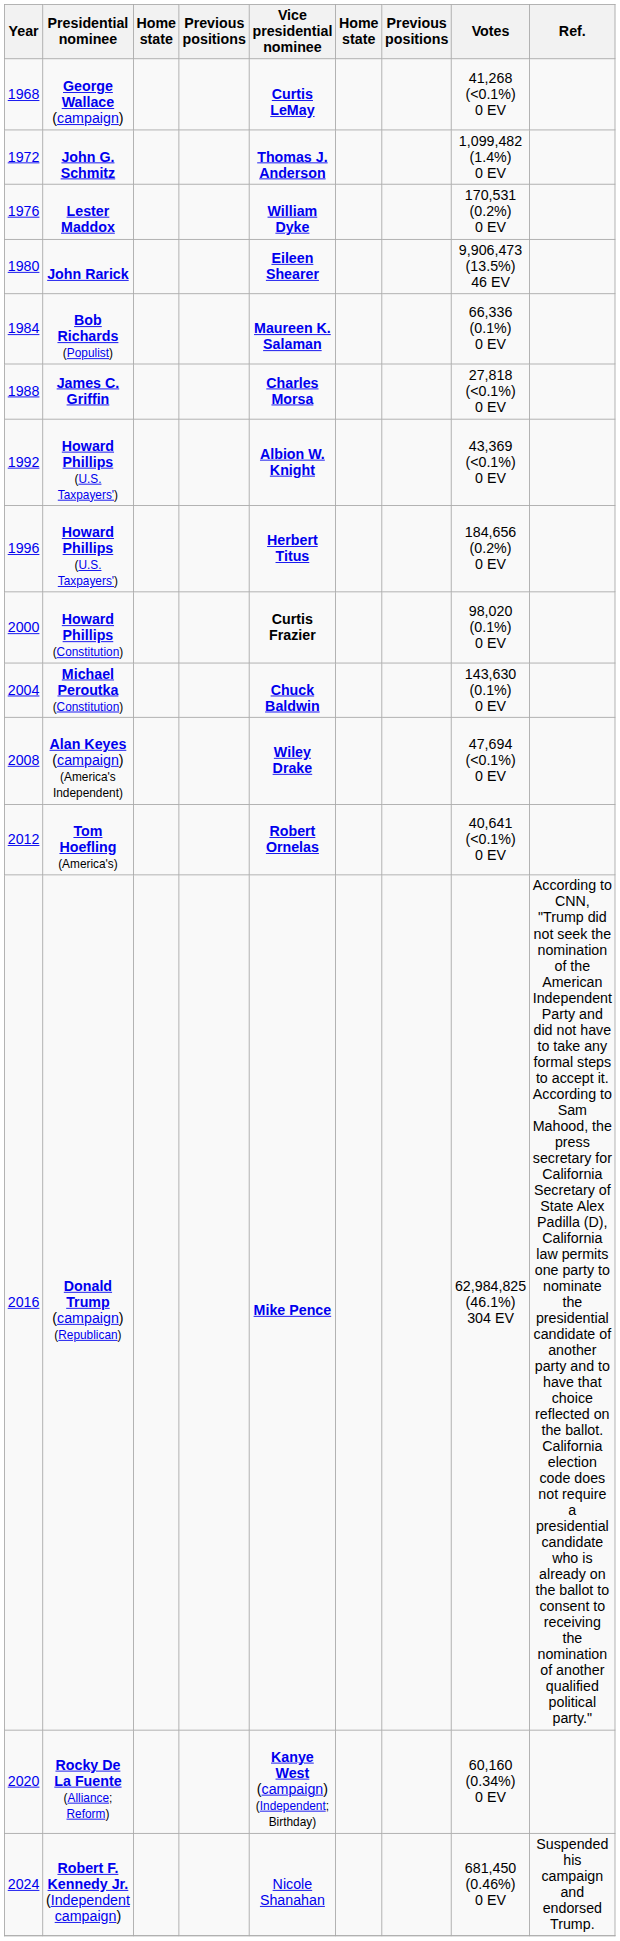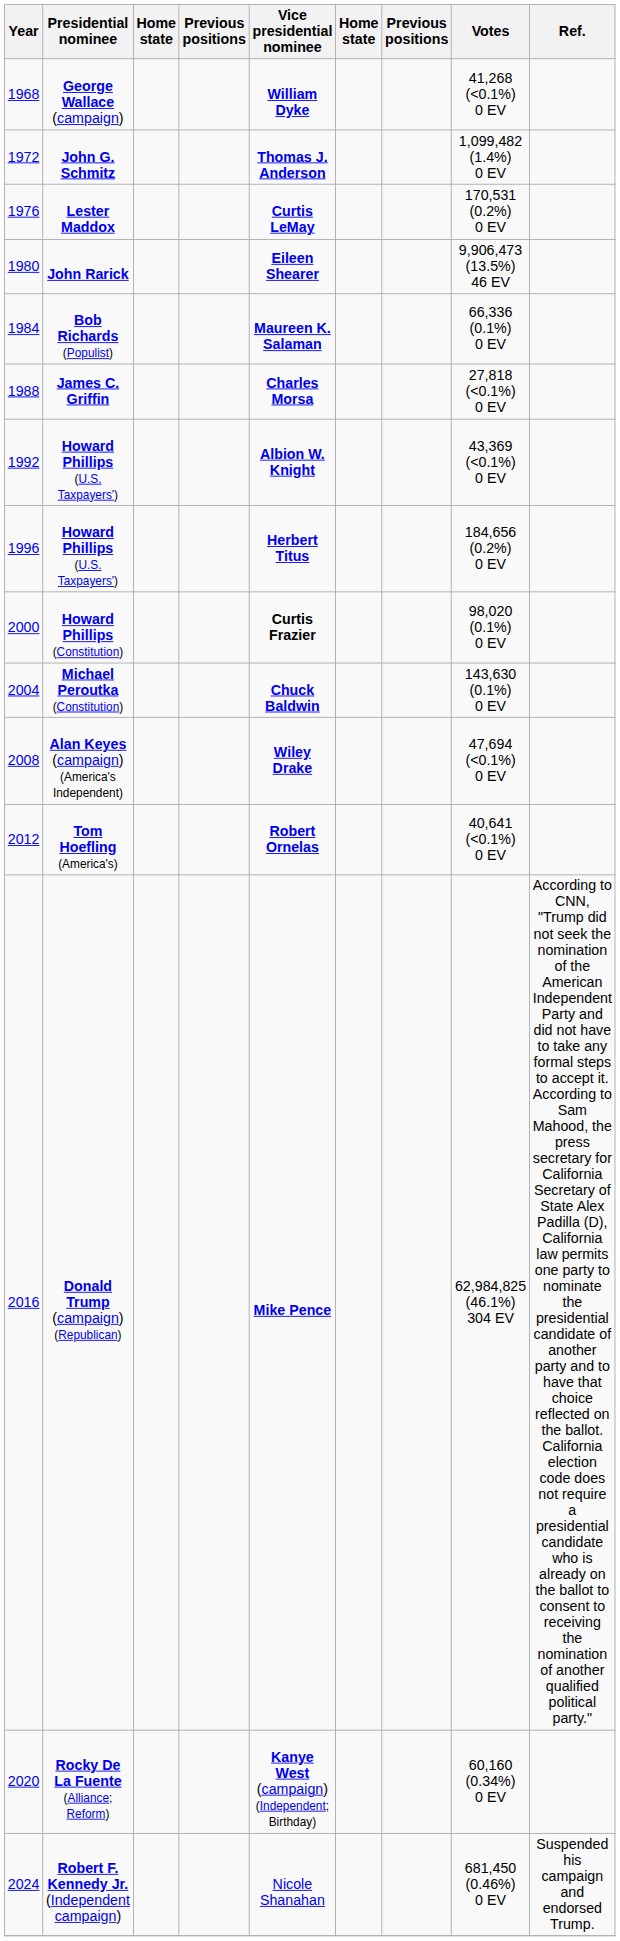 <table class="wikitable sortable mw-collapsible" style="text-align:center">
 <tr>
 <th>Year</th>
 <th>Presidential<br>nominee</th>
 <th>Home state</th>
 <th>Previous positions</th>
 <th>Vice presidential<br>nominee</th>
 <th>Home state</th>
 <th>Previous positions</th>
 <th>Votes</th>
 <th>Ref.</th>
 </tr>
 <tr>
 <td><a href='#'>1968</a></td>
 <td><br><strong><a href='#'>George Wallace</a></strong><br>(<a href='#'>campaign</a>)</td>
 <td></td>
 <td></td>
-<td><br><strong><a href='#'>Curtis LeMay</a></strong></td>
+<td><br><strong><a href='#'>William Dyke</a></strong></td>
 <td></td>
 <td></td>
 <td>41,268 (<0.1%)<br>0 EV</td>
 <td></td>
 </tr>
 <tr>
 <td><a href='#'>1972</a></td>
 <td><br><strong><a href='#'>John G. Schmitz</a></strong></td>
 <td></td>
 <td></td>
 <td><br><strong><a href='#'>Thomas J. Anderson</a></strong></td>
 <td></td>
 <td></td>
 <td>1,099,482 (1.4%)<br>0 EV</td>
 <td></td>
 </tr>
 <tr>
 <td><a href='#'>1976</a></td>
 <td><br><strong><a href='#'>Lester Maddox</a></strong></td>
 <td></td>
 <td></td>
-<td><br><strong><a href='#'>William Dyke</a></strong></td>
+<td><br><strong><a href='#'>Curtis LeMay</a></strong></td>
 <td></td>
 <td></td>
 <td>170,531 (0.2%)<br>0 EV</td>
 <td></td>
 </tr>
 <tr>
 <td><a href='#'>1980</a></td>
 <td><br><strong><a href='#'>John Rarick</a></strong></td>
 <td></td>
 <td></td>
 <td><strong><a href='#'>Eileen Shearer</a></strong></td>
 <td></td>
 <td></td>
 <td>9,906,473 (13.5%)<br>46 EV</td>
 <td></td>
 </tr>
 <tr>
 <td><a href='#'>1984</a></td>
 <td><br><strong><a href='#'>Bob Richards</a></strong><br><small>(<a href='#'>Populist</a>)</small></td>
 <td></td>
 <td></td>
 <td><br><strong><a href='#'>Maureen K. Salaman</a></strong></td>
 <td></td>
 <td></td>
 <td>66,336 (0.1%)<br>0 EV</td>
 <td></td>
 </tr>
 <tr>
 <td><a href='#'>1988</a></td>
 <td><strong><a href='#'>James C. Griffin</a></strong></td>
 <td></td>
 <td></td>
 <td><strong><a href='#'>Charles Morsa</a></strong></td>
 <td></td>
 <td></td>
 <td>27,818 (<0.1%)<br>0 EV</td>
 <td></td>
 </tr>
 <tr>
 <td><a href='#'>1992</a></td>
 <td><br><strong><a href='#'>Howard Phillips</a></strong><br><small>(<a href='#'>U.S. Taxpayers'</a>)</small></td>
 <td></td>
 <td></td>
 <td><strong><a href='#'>Albion W. Knight</a></strong></td>
 <td></td>
 <td></td>
 <td>43,369 (<0.1%)<br>0 EV</td>
 <td></td>
 </tr>
 <tr>
 <td><a href='#'>1996</a></td>
 <td><br><strong><a href='#'>Howard Phillips</a></strong><br><small>(<a href='#'>U.S. Taxpayers'</a>)</small></td>
 <td></td>
 <td></td>
 <td><strong><a href='#'>Herbert Titus</a></strong></td>
 <td></td>
 <td></td>
 <td>184,656 (0.2%)<br>0 EV</td>
 <td></td>
 </tr>
 <tr>
 <td><a href='#'>2000</a></td>
 <td><br><strong><a href='#'>Howard Phillips</a></strong><br><small>(<a href='#'>Constitution</a>)</small></td>
 <td></td>
 <td></td>
 <td><strong>Curtis Frazier</strong></td>
 <td></td>
 <td></td>
 <td>98,020 (0.1%)<br>0 EV</td>
 <td></td>
 </tr>
 <tr>
 <td><a href='#'>2004</a></td>
 <td><strong><a href='#'>Michael Peroutka</a></strong><br><small>(<a href='#'>Constitution</a>)</small></td>
 <td></td>
 <td></td>
 <td><br><strong><a href='#'>Chuck Baldwin</a></strong></td>
 <td></td>
 <td></td>
 <td>143,630 (0.1%)<br>0 EV</td>
 <td></td>
 </tr>
 <tr>
 <td><a href='#'>2008</a></td>
 <td><br><strong><a href='#'>Alan Keyes</a></strong><br>(<a href='#'>campaign</a>)<br><small>(America's Independent)</small></td>
 <td></td>
 <td></td>
 <td><strong><a href='#'>Wiley Drake</a></strong></td>
 <td></td>
 <td></td>
 <td>47,694 (<0.1%)<br>0 EV</td>
 <td></td>
 </tr>
 <tr>
 <td><a href='#'>2012</a></td>
 <td><br><strong><a href='#'>Tom Hoefling</a></strong><br><small>(America's)</small></td>
 <td></td>
 <td></td>
 <td><strong><a href='#'>Robert Ornelas</a></strong></td>
 <td></td>
 <td></td>
 <td>40,641 (<0.1%)<br>0 EV</td>
 <td></td>
 </tr>
 <tr>
 <td><a href='#'>2016</a></td>
 <td><br><strong><a href='#'>Donald Trump</a></strong><br>(<a href='#'>campaign</a>)<br><small>(<a href='#'>Republican</a>)</small></td>
 <td></td>
 <td></td>
 <td><br><strong><a href='#'>Mike Pence</a></strong></td>
 <td></td>
 <td></td>
 <td>62,984,825 (46.1%)<br>304 EV</td>
 <td>According to CNN, "Trump did not seek the nomination of the American Independent Party and did not have to take any formal steps to accept it. According to Sam Mahood, the press secretary for California Secretary of State Alex Padilla (D), California law permits one party to nominate the presidential candidate of another party and to have that choice reflected on the ballot. California election code does not require a presidential candidate who is already on the ballot to consent to receiving the nomination of another qualified political party."</td>
 </tr>
 <tr>
 <td><a href='#'>2020</a></td>
 <td><br><strong><a href='#'>Rocky De La Fuente</a></strong><br><small>(<a href='#'>Alliance</a>; <a href='#'>Reform</a>)</small></td>
 <td></td>
 <td></td>
 <td><br><strong><a href='#'>Kanye West</a></strong><br>(<a href='#'>campaign</a>)<br><small>(<a href='#'>Independent</a>; Birthday)</small></td>
 <td></td>
 <td></td>
 <td>60,160 (0.34%)<br>0 EV</td>
 <td></td>
 </tr>
 <tr>
 <td><a href='#'>2024</a></td>
 <td><br><strong><a href='#'>Robert F. Kennedy Jr.</a></strong><br>(<a href='#'>Independent campaign</a>)</td>
 <td></td>
 <td></td>
 <td><br><a href='#'>Nicole Shanahan</a></td>
 <td></td>
 <td></td>
 <td>681,450 (0.46%)<br>0 EV</td>
 <td>Suspended his campaign and endorsed Trump.</td>
 </tr>
 <tr>
 </tr>
 </table>
